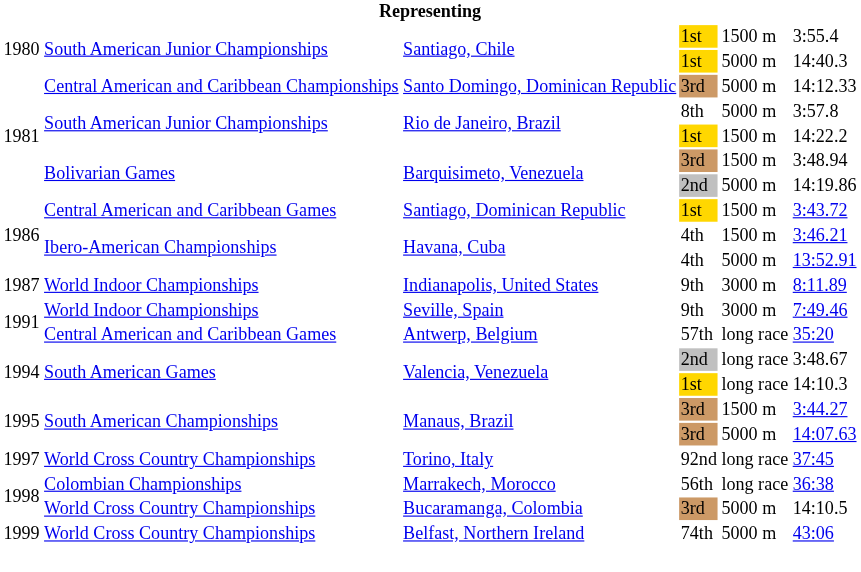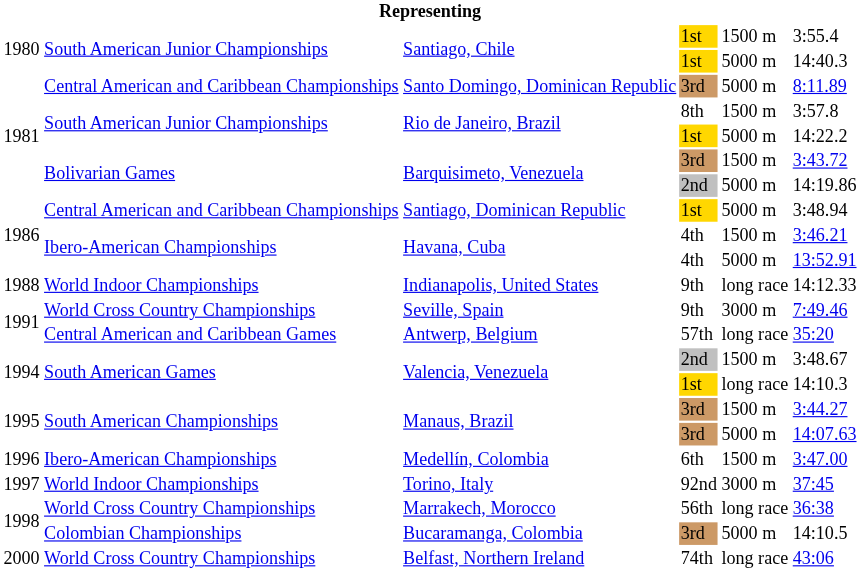 <table>
 <tr>
 <th colspan="6">Representing </th>
 </tr>
 <tr>
 <td rowspan=2>1980</td>
 <td rowspan=2><a href='#'>South American Junior Championships</a></td>
 <td rowspan=2><a href='#'>Santiago, Chile</a></td>
 <td bgcolor=gold>1st</td>
 <td>1500 m</td>
 <td>3:55.4</td>
 </tr>
 <tr>
 <td bgcolor=gold>1st</td>
 <td>5000 m</td>
 <td>14:40.3</td>
 </tr>
 <tr>
 <td rowspan=5>1981</td>
 <td><a href='#'>Central American and Caribbean Championships</a></td>
 <td><a href='#'>Santo Domingo, Dominican Republic</a></td>
 <td bgcolor=cc9966>3rd</td>
 <td>5000 m</td>
-<td>14:12.33</td>
+<td><a href='#'>8:11.89</a></td>
 </tr>
 <tr>
 <td rowspan=2><a href='#'>South American Junior Championships</a></td>
 <td rowspan=2><a href='#'>Rio de Janeiro, Brazil</a></td>
 <td>8th</td>
-<td>5000 m</td>
+<td>1500 m</td>
 <td>3:57.8</td>
 </tr>
 <tr>
 <td bgcolor=gold>1st</td>
-<td>1500 m</td>
+<td>5000 m</td>
 <td>14:22.2</td>
 </tr>
 <tr>
 <td rowspan=2><a href='#'>Bolivarian Games</a></td>
 <td rowspan=2><a href='#'>Barquisimeto, Venezuela</a></td>
 <td bgcolor=cc9966>3rd</td>
 <td>1500 m</td>
-<td>3:48.94</td>
+<td><a href='#'>3:43.72</a></td>
 </tr>
 <tr>
 <td bgcolor=silver>2nd</td>
 <td>5000 m</td>
 <td>14:19.86</td>
 </tr>
 <tr>
 <td rowspan=3>1986</td>
-<td><a href='#'>Central American and Caribbean Games</a></td>
+<td><a href='#'>Central American and Caribbean Championships</a></td>
 <td><a href='#'>Santiago, Dominican Republic</a></td>
 <td bgcolor=gold>1st</td>
-<td>1500 m</td>
-<td><a href='#'>3:43.72</a></td>
+<td>5000 m</td>
+<td>3:48.94</td>
 </tr>
 <tr>
 <td rowspan=2><a href='#'>Ibero-American Championships</a></td>
 <td rowspan=2><a href='#'>Havana, Cuba</a></td>
 <td>4th</td>
 <td>1500 m</td>
 <td><a href='#'>3:46.21</a></td>
 </tr>
 <tr>
 <td>4th</td>
 <td>5000 m</td>
 <td><a href='#'>13:52.91</a></td>
 </tr>
 <tr>
-<td>1987</td>
+<td>1988</td>
 <td><a href='#'>World Indoor Championships</a></td>
 <td><a href='#'>Indianapolis, United States</a></td>
 <td>9th</td>
-<td>3000 m</td>
-<td><a href='#'>8:11.89</a></td>
+<td>long race</td>
+<td>14:12.33</td>
 </tr>
 <tr>
 <td rowspan=2>1991</td>
-<td><a href='#'>World Indoor Championships</a></td>
+<td><a href='#'>World Cross Country Championships</a></td>
 <td><a href='#'>Seville, Spain</a></td>
 <td>9th</td>
 <td>3000 m</td>
 <td><a href='#'>7:49.46</a></td>
 </tr>
 <tr>
 <td><a href='#'>Central American and Caribbean Games</a></td>
 <td><a href='#'>Antwerp, Belgium</a></td>
 <td>57th</td>
 <td>long race</td>
 <td><a href='#'>35:20</a></td>
 </tr>
 <tr>
 <td rowspan=2>1994</td>
 <td rowspan=2><a href='#'>South American Games</a></td>
 <td rowspan=2><a href='#'>Valencia, Venezuela</a></td>
 <td bgcolor=silver>2nd</td>
-<td>long race</td>
+<td>1500 m</td>
 <td>3:48.67</td>
 </tr>
 <tr>
 <td bgcolor=gold>1st</td>
 <td>long race</td>
 <td>14:10.3</td>
 </tr>
 <tr>
 <td rowspan=2>1995</td>
 <td rowspan=2><a href='#'>South American Championships</a></td>
 <td rowspan=2><a href='#'>Manaus, Brazil</a></td>
 <td bgcolor=cc9966>3rd</td>
 <td>1500 m</td>
 <td><a href='#'>3:44.27</a></td>
 </tr>
 <tr>
 <td bgcolor=cc9966>3rd</td>
 <td>5000 m</td>
 <td><a href='#'>14:07.63</a></td>
 </tr>
 <tr>
+<td>1996</td>
+<td><a href='#'>Ibero-American Championships</a></td>
+<td><a href='#'>Medellín, Colombia</a></td>
+<td>6th</td>
+<td>1500 m</td>
+<td><a href='#'>3:47.00</a></td>
+</tr>
+<tr>
 <td>1997</td>
-<td><a href='#'>World Cross Country Championships</a></td>
+<td><a href='#'>World Indoor Championships</a></td>
 <td><a href='#'>Torino, Italy</a></td>
 <td>92nd</td>
-<td>long race</td>
+<td>3000 m</td>
 <td><a href='#'>37:45</a></td>
 </tr>
 <tr>
 <td rowspan=2>1998</td>
-<td><a href='#'>Colombian Championships</a></td>
+<td><a href='#'>World Cross Country Championships</a></td>
 <td><a href='#'>Marrakech, Morocco</a></td>
 <td>56th</td>
 <td>long race</td>
 <td><a href='#'>36:38</a></td>
 </tr>
 <tr>
-<td><a href='#'>World Cross Country Championships</a></td>
+<td><a href='#'>Colombian Championships</a></td>
 <td><a href='#'>Bucaramanga, Colombia</a></td>
 <td bgcolor=cc9966>3rd</td>
 <td>5000 m</td>
 <td>14:10.5</td>
 </tr>
 <tr>
-<td>1999</td>
+<td>2000</td>
 <td><a href='#'>World Cross Country Championships</a></td>
 <td><a href='#'>Belfast, Northern Ireland</a></td>
 <td>74th</td>
-<td>5000 m</td>
+<td>long race</td>
 <td><a href='#'>43:06</a></td>
 </tr>
 </table>
